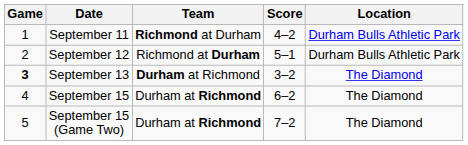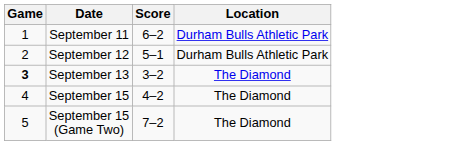 <table class="wikitable" style="text-align:center">
 <tr>
 <th>Game</th>
 <th>Date</th>
-<th>Team</th>
 <th>Score</th>
 <th>Location</th>
 </tr>
 <tr>
 <td>1</td>
 <td>September 11</td>
-<td><strong>Richmond</strong> at Durham</td>
-<td>4–2</td>
+<td>6–2</td>
 <td><a href='#'>Durham Bulls Athletic Park</a></td>
 </tr>
 <tr>
 <td>2</td>
 <td>September 12</td>
-<td>Richmond at <strong>Durham</strong></td>
 <td>5–1</td>
 <td>Durham Bulls Athletic Park</td>
 </tr>
 <tr>
 <td><strong>3</strong></td>
 <td>September 13</td>
-<td><strong>Durham</strong> at Richmond</td>
 <td>3–2</td>
 <td><a href='#'>The Diamond</a></td>
 </tr>
 <tr>
 <td>4</td>
 <td>September 15</td>
-<td>Durham at <strong>Richmond</strong></td>
-<td>6–2</td>
+<td>4–2</td>
 <td>The Diamond</td>
 </tr>
 <tr>
 <td>5</td>
 <td>September 15<br>(Game Two)</td>
-<td>Durham at <strong>Richmond</strong></td>
 <td>7–2</td>
 <td>The Diamond</td>
 </tr>
 </table>
